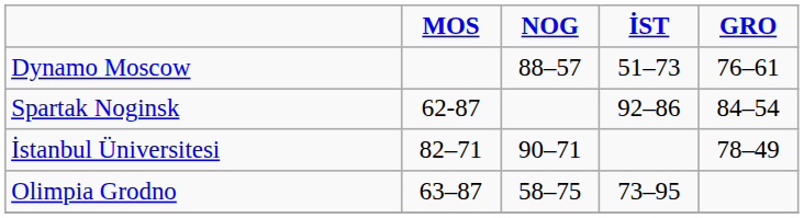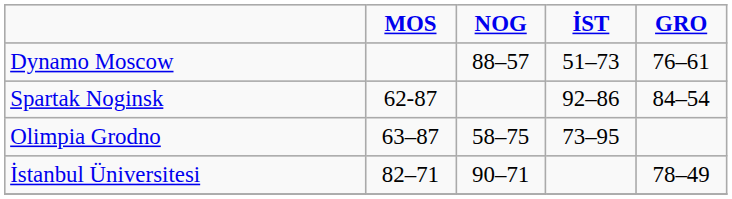 <table style="font-size: 90%; text-align: center" class="wikitable">
 <tr>
 <td width=220></td>
 <td width=50><strong><a href='#'>MOS</a></strong></td>
 <td width=50><strong><a href='#'>NOG</a></strong></td>
 <td width=50><strong><a href='#'>İST</a></strong></td>
 <td width=50><strong><a href='#'>GRO</a></strong></td>
 </tr>
 <tr>
 <td align=left> <a href='#'>Dynamo Moscow</a></td>
 <td></td>
 <td>88–57</td>
 <td>51–73</td>
 <td>76–61</td>
 </tr>
 <tr>
 <td align=left> <a href='#'>Spartak Noginsk</a></td>
 <td>62-87</td>
 <td></td>
 <td>92–86</td>
 <td>84–54</td>
 </tr>
 <tr>
+<td align=left> <a href='#'>Olimpia Grodno</a></td>
+<td>63–87</td>
+<td>58–75</td>
+<td>73–95</td>
+<td></td>
+</tr>
+<tr>
 <td align=left> <a href='#'>İstanbul Üniversitesi</a></td>
 <td>82–71</td>
 <td>90–71</td>
 <td></td>
 <td>78–49</td>
 </tr>
 <tr>
-<td align=left> <a href='#'>Olimpia Grodno</a></td>
-<td>63–87</td>
-<td>58–75</td>
-<td>73–95</td>
-<td></td>
-</tr>
-<tr>
 </tr>
 </table>
